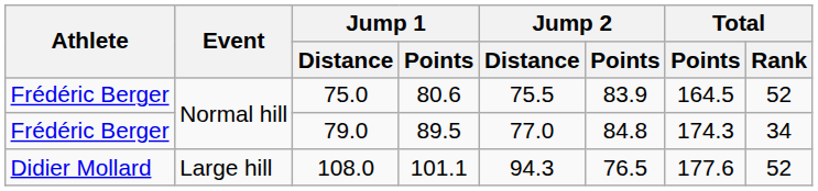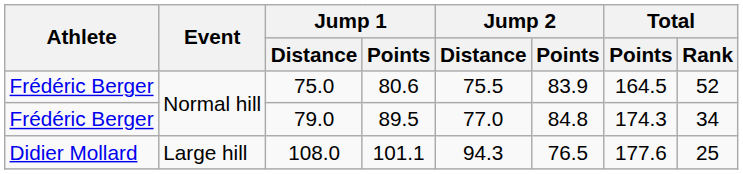 <table class="wikitable" style="font-size:90%">
 <tr>
 <th rowspan="2">Athlete</th>
 <th rowspan="2">Event</th>
 <th colspan="2">Jump 1</th>
 <th colspan="2">Jump 2</th>
 <th colspan="2">Total</th>
 </tr>
 <tr>
 <th>Distance</th>
 <th>Points</th>
 <th>Distance</th>
 <th>Points</th>
 <th>Points</th>
 <th>Rank</th>
 </tr>
 <tr>
 <td><a href='#'>Frédéric Berger</a></td>
 <td rowspan="2">Normal hill</td>
 <td align="center">75.0</td>
 <td align="center">80.6</td>
 <td align="center">75.5</td>
 <td align="center">83.9</td>
 <td align="center">164.5</td>
 <td align="center">52</td>
 </tr>
 <tr>
 <td><a href='#'>Frédéric Berger</a></td>
 <td align="center">79.0</td>
 <td align="center">89.5</td>
 <td align="center">77.0</td>
 <td align="center">84.8</td>
 <td align="center">174.3</td>
 <td align="center">34</td>
 </tr>
 <tr>
 <td><a href='#'>Didier Mollard</a></td>
 <td>Large hill</td>
 <td align="center">108.0</td>
 <td align="center">101.1</td>
 <td align="center">94.3</td>
 <td align="center">76.5</td>
 <td align="center">177.6</td>
-<td align="center">52</td>
+<td align="center">25</td>
 </tr>
 </table>
